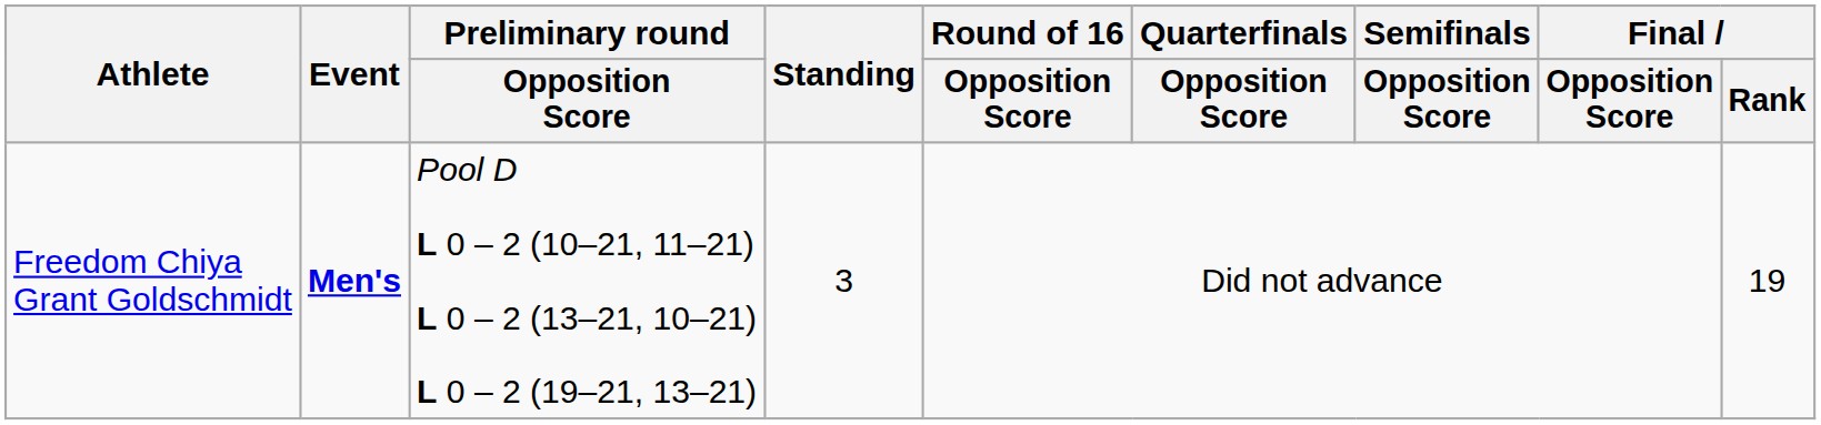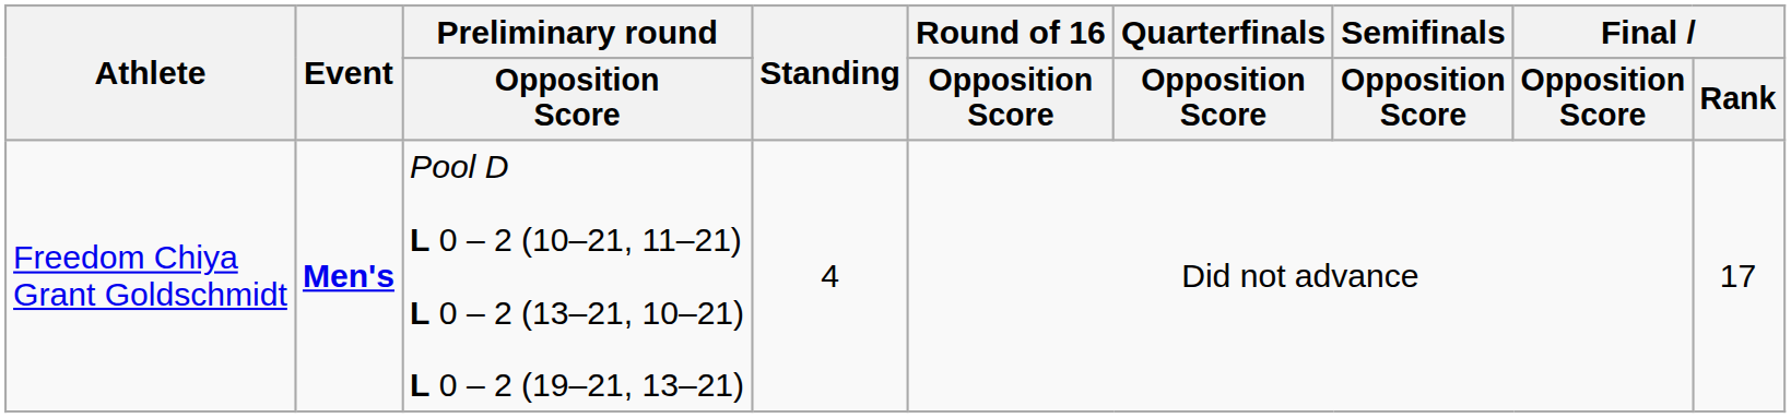 <table class=wikitable style="font-size:90%">
 <tr>
 <th rowspan="2">Athlete</th>
 <th rowspan="2">Event</th>
 <th>Preliminary round</th>
 <th rowspan="2">Standing</th>
 <th>Round of 16</th>
 <th>Quarterfinals</th>
 <th>Semifinals</th>
 <th colspan=2>Final / </th>
 </tr>
 <tr style="font-size:95%">
 <th>Opposition<br>Score</th>
 <th>Opposition<br>Score</th>
 <th>Opposition<br>Score</th>
 <th>Opposition<br>Score</th>
 <th>Opposition<br>Score</th>
 <th>Rank</th>
 </tr>
 <tr align=center>
 <td align=left><a href='#'>Freedom Chiya</a><br><a href='#'>Grant Goldschmidt</a></td>
 <td align=left><strong><a href='#'>Men's</a></strong></td>
 <td align=left><em>Pool D</em><br><br><strong>L</strong> 0 – 2 (10–21, 11–21)<br><br><strong>L</strong> 0 – 2 (13–21, 10–21)<br><br><strong>L</strong> 0 – 2 (19–21, 13–21)</td>
-<td>3</td>
+<td>4</td>
 <td colspan=4>Did not advance</td>
-<td>19</td>
+<td>17</td>
 </tr>
 </table>
